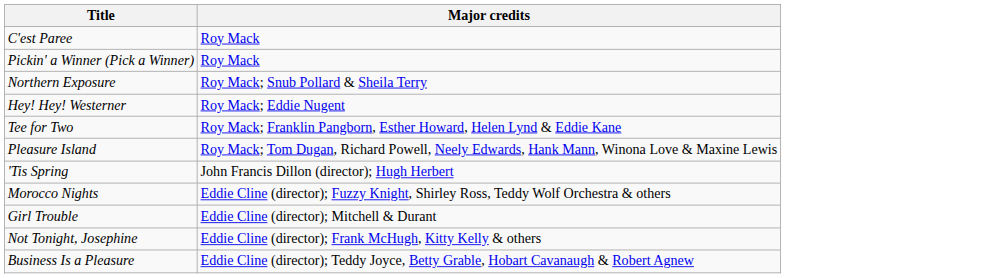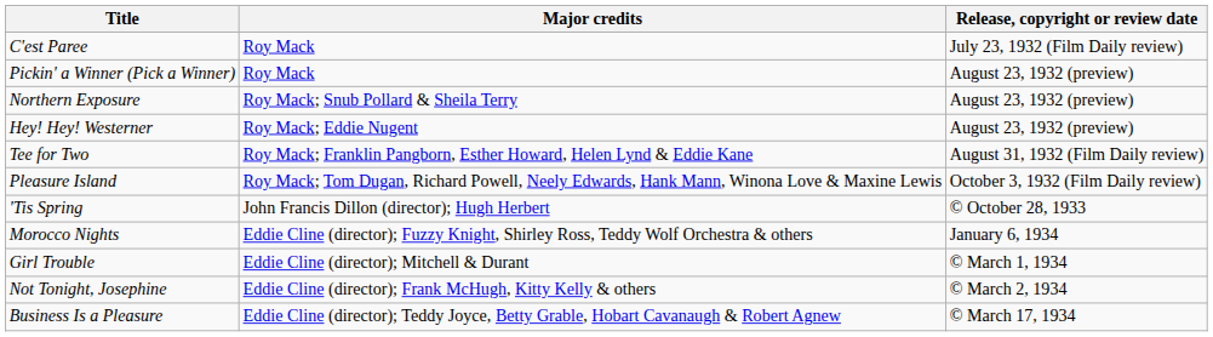 <table class="wikitable sortable" border="1">
 <tr>
 <th>Title</th>
 <th>Major credits</th>
+<th>Release, copyright or review date</th>
 </tr>
 <tr>
 <td><em>C'est Paree</em></td>
 <td><a href='#'>Roy Mack</a></td>
+<td>July 23, 1932 (Film Daily review)</td>
 </tr>
 <tr>
 <td><em>Pickin' a Winner (Pick a Winner) </em></td>
 <td><a href='#'>Roy Mack</a></td>
+<td>August 23, 1932 (preview)</td>
 </tr>
 <tr>
 <td><em>Northern Exposure</em></td>
 <td><a href='#'>Roy Mack</a>; <a href='#'>Snub Pollard</a> & <a href='#'>Sheila Terry</a></td>
+<td>August 23, 1932 (preview)</td>
 </tr>
 <tr>
 <td><em>Hey! Hey! Westerner</em></td>
 <td><a href='#'>Roy Mack</a>; <a href='#'>Eddie Nugent</a></td>
+<td>August 23, 1932 (preview)</td>
 </tr>
 <tr>
 <td><em>Tee for Two</em></td>
 <td><a href='#'>Roy Mack</a>; <a href='#'>Franklin Pangborn</a>, <a href='#'>Esther Howard</a>, <a href='#'>Helen Lynd</a> & <a href='#'>Eddie Kane</a></td>
+<td>August 31, 1932 (Film Daily review)</td>
 </tr>
 <tr>
 <td><em>Pleasure Island</em></td>
 <td><a href='#'>Roy Mack</a>; <a href='#'>Tom Dugan</a>, Richard Powell, <a href='#'>Neely Edwards</a>, <a href='#'>Hank Mann</a>, Winona Love & Maxine Lewis</td>
+<td>October 3, 1932 (Film Daily review)</td>
 </tr>
 <tr>
 <td><em> 'Tis Spring</em></td>
 <td>John Francis Dillon (director); <a href='#'>Hugh Herbert</a></td>
+<td>© October 28, 1933</td>
 </tr>
 <tr>
 <td><em>Morocco Nights</em></td>
 <td><a href='#'>Eddie Cline</a> (director); <a href='#'>Fuzzy Knight</a>, Shirley Ross, Teddy Wolf Orchestra & others</td>
+<td>January 6, 1934</td>
 </tr>
 <tr>
 <td><em>Girl Trouble</em></td>
 <td><a href='#'>Eddie Cline</a> (director); Mitchell & Durant</td>
+<td>© March 1, 1934</td>
 </tr>
 <tr>
 <td><em>Not Tonight, Josephine</em></td>
 <td><a href='#'>Eddie Cline</a> (director); <a href='#'>Frank McHugh</a>, <a href='#'>Kitty Kelly</a> & others</td>
+<td>© March 2, 1934</td>
 </tr>
 <tr>
 <td><em>Business Is a Pleasure</em></td>
 <td><a href='#'>Eddie Cline</a> (director); Teddy Joyce, <a href='#'>Betty Grable</a>, <a href='#'>Hobart Cavanaugh</a> & <a href='#'>Robert Agnew</a></td>
+<td>© March 17, 1934</td>
 </tr>
 </table>
